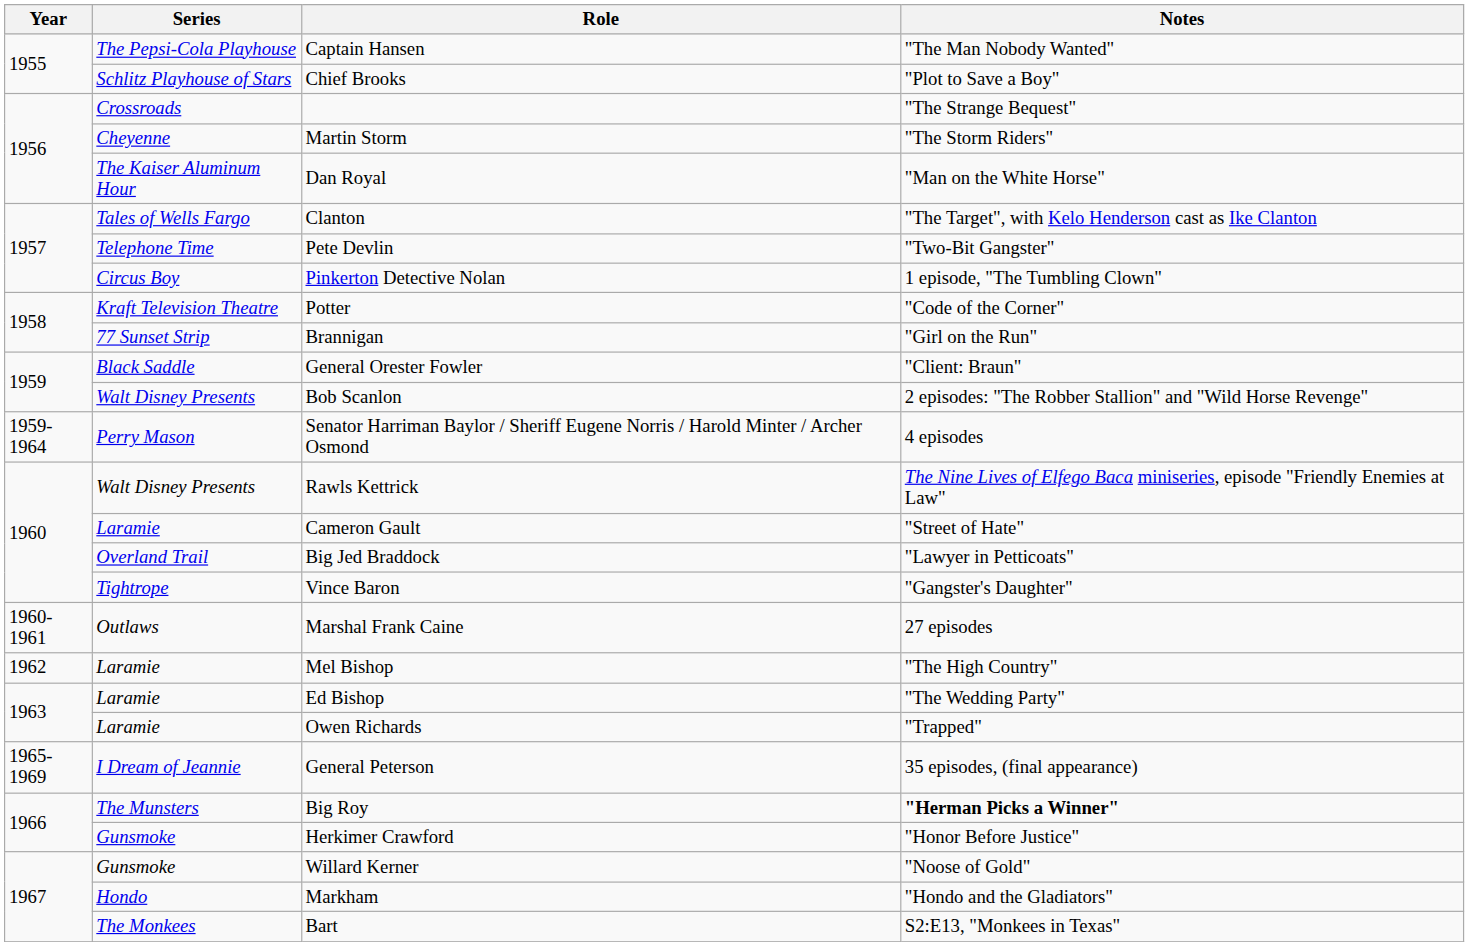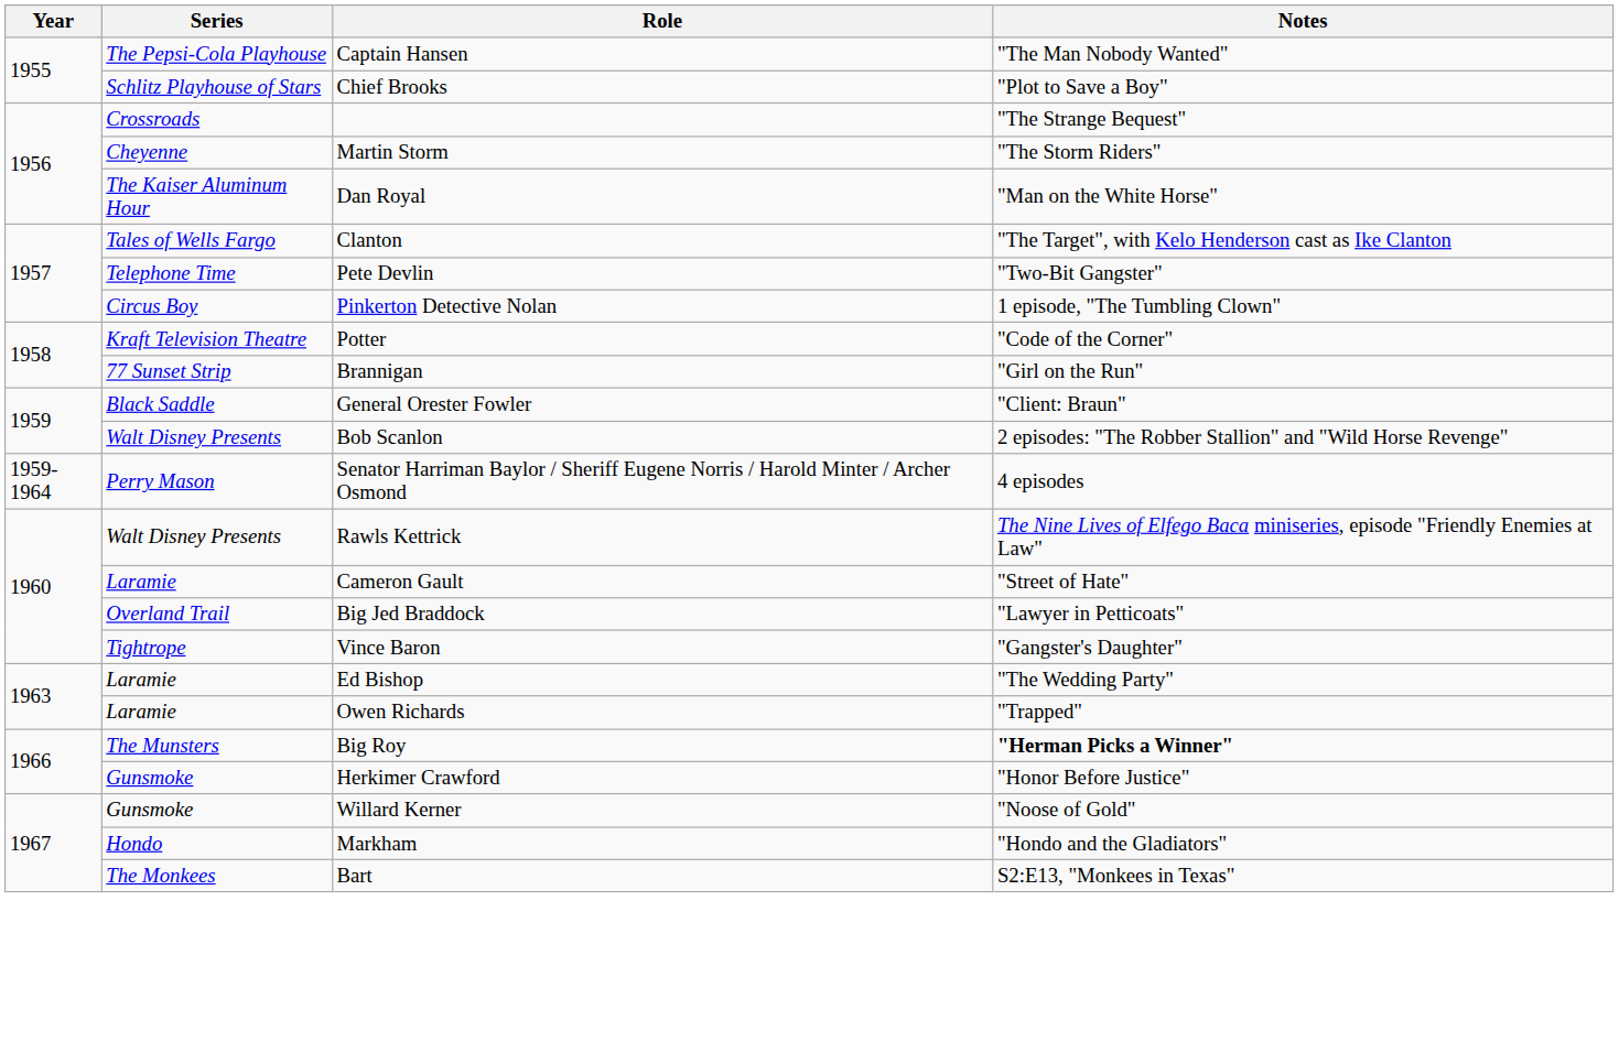 <table class="wikitable">
 <tr style="background:#ccc; text-align:center;">
 <th>Year</th>
 <th>Series</th>
 <th>Role</th>
 <th>Notes</th>
 </tr>
 <tr>
 <td rowspan=2>1955</td>
 <td><em><a href='#'>The Pepsi-Cola Playhouse</a></em></td>
 <td>Captain Hansen</td>
 <td>"The Man Nobody Wanted"</td>
 </tr>
 <tr>
 <td><em><a href='#'>Schlitz Playhouse of Stars</a></em></td>
 <td>Chief Brooks</td>
 <td>"Plot to Save a Boy"</td>
 </tr>
 <tr>
 <td rowspan=3>1956</td>
 <td><em><a href='#'>Crossroads</a></em></td>
 <td></td>
 <td>"The Strange Bequest"</td>
 </tr>
 <tr>
 <td><em><a href='#'>Cheyenne</a></em></td>
 <td>Martin Storm</td>
 <td>"The Storm Riders"</td>
 </tr>
 <tr>
 <td><em><a href='#'>The Kaiser Aluminum Hour</a></em></td>
 <td>Dan Royal</td>
 <td>"Man on the White Horse"</td>
 </tr>
 <tr>
 <td rowspan=3>1957</td>
 <td><em><a href='#'>Tales of Wells Fargo</a></em></td>
 <td>Clanton</td>
 <td>"The Target", with <a href='#'>Kelo Henderson</a> cast as <a href='#'>Ike Clanton</a></td>
 </tr>
 <tr>
 <td><em><a href='#'>Telephone Time</a></em></td>
 <td>Pete Devlin</td>
 <td>"Two-Bit Gangster"</td>
 </tr>
 <tr>
 <td><em><a href='#'>Circus Boy</a></em></td>
 <td><a href='#'>Pinkerton</a> Detective Nolan</td>
 <td>1 episode, "The Tumbling Clown"</td>
 </tr>
 <tr>
 <td rowspan=2>1958</td>
 <td><em><a href='#'>Kraft Television Theatre</a></em></td>
 <td>Potter</td>
 <td>"Code of the Corner"</td>
 </tr>
 <tr>
 <td><em><a href='#'>77 Sunset Strip</a></em></td>
 <td>Brannigan</td>
 <td>"Girl on the Run"</td>
 </tr>
 <tr>
 <td rowspan=2>1959</td>
 <td><em><a href='#'>Black Saddle</a></em></td>
 <td>General Orester Fowler</td>
 <td>"Client: Braun"</td>
 </tr>
 <tr>
 <td><em><a href='#'>Walt Disney Presents</a></em></td>
 <td>Bob Scanlon</td>
 <td>2 episodes: "The Robber Stallion" and "Wild Horse Revenge"</td>
 </tr>
 <tr>
 <td>1959-1964</td>
 <td><em><a href='#'>Perry Mason</a></em></td>
 <td>Senator Harriman Baylor / Sheriff Eugene Norris / Harold Minter / Archer Osmond</td>
 <td>4 episodes</td>
 </tr>
 <tr>
 <td rowspan=4>1960</td>
 <td><em>Walt Disney Presents</em></td>
 <td>Rawls Kettrick</td>
 <td><em><a href='#'>The Nine Lives of Elfego Baca</a></em> <a href='#'>miniseries</a>, episode "Friendly Enemies at Law"</td>
 </tr>
 <tr>
 <td><em><a href='#'>Laramie</a></em></td>
 <td>Cameron Gault</td>
 <td>"Street of Hate"</td>
 </tr>
 <tr>
 <td><em><a href='#'>Overland Trail</a></em></td>
 <td>Big Jed Braddock</td>
 <td>"Lawyer in Petticoats"</td>
 </tr>
 <tr>
 <td><em><a href='#'>Tightrope</a></em></td>
 <td>Vince Baron</td>
 <td>"Gangster's Daughter"</td>
 </tr>
 <tr>
-<td>1960-1961</td>
-<td><em>Outlaws</em></td>
-<td>Marshal Frank Caine</td>
-<td>27 episodes</td>
-</tr>
-<tr>
-<td>1962</td>
-<td><em>Laramie</em></td>
-<td>Mel Bishop</td>
-<td>"The High Country"</td>
-</tr>
-<tr>
 <td rowspan=2>1963</td>
 <td><em>Laramie</em></td>
 <td>Ed Bishop</td>
 <td>"The Wedding Party"</td>
 </tr>
 <tr>
 <td><em>Laramie</em></td>
 <td>Owen Richards</td>
 <td>"Trapped"</td>
-</tr>
-<tr>
-<td>1965-1969</td>
-<td><em><a href='#'>I Dream of Jeannie</a></em></td>
-<td>General Peterson</td>
-<td>35 episodes, (final appearance)</td>
 </tr>
 <tr>
 <td rowspan=2>1966</td>
 <td><em><a href='#'>The Munsters</a></em></td>
 <td>Big Roy</td>
 <td><strong>"Herman Picks a Winner"</strong></td>
 </tr>
 <tr>
 <td><em><a href='#'>Gunsmoke</a></em></td>
 <td>Herkimer Crawford</td>
 <td>"Honor Before Justice"</td>
 </tr>
 <tr>
 <td rowspan=3>1967</td>
 <td><em>Gunsmoke</em></td>
 <td>Willard Kerner</td>
 <td>"Noose of Gold"</td>
 </tr>
 <tr>
 <td><em><a href='#'>Hondo</a></em></td>
 <td>Markham</td>
 <td>"Hondo and the Gladiators"</td>
 </tr>
 <tr>
 <td><em><a href='#'>The Monkees</a></em></td>
 <td>Bart</td>
 <td>S2:E13, "Monkees in Texas"</td>
 </tr>
 </table>
